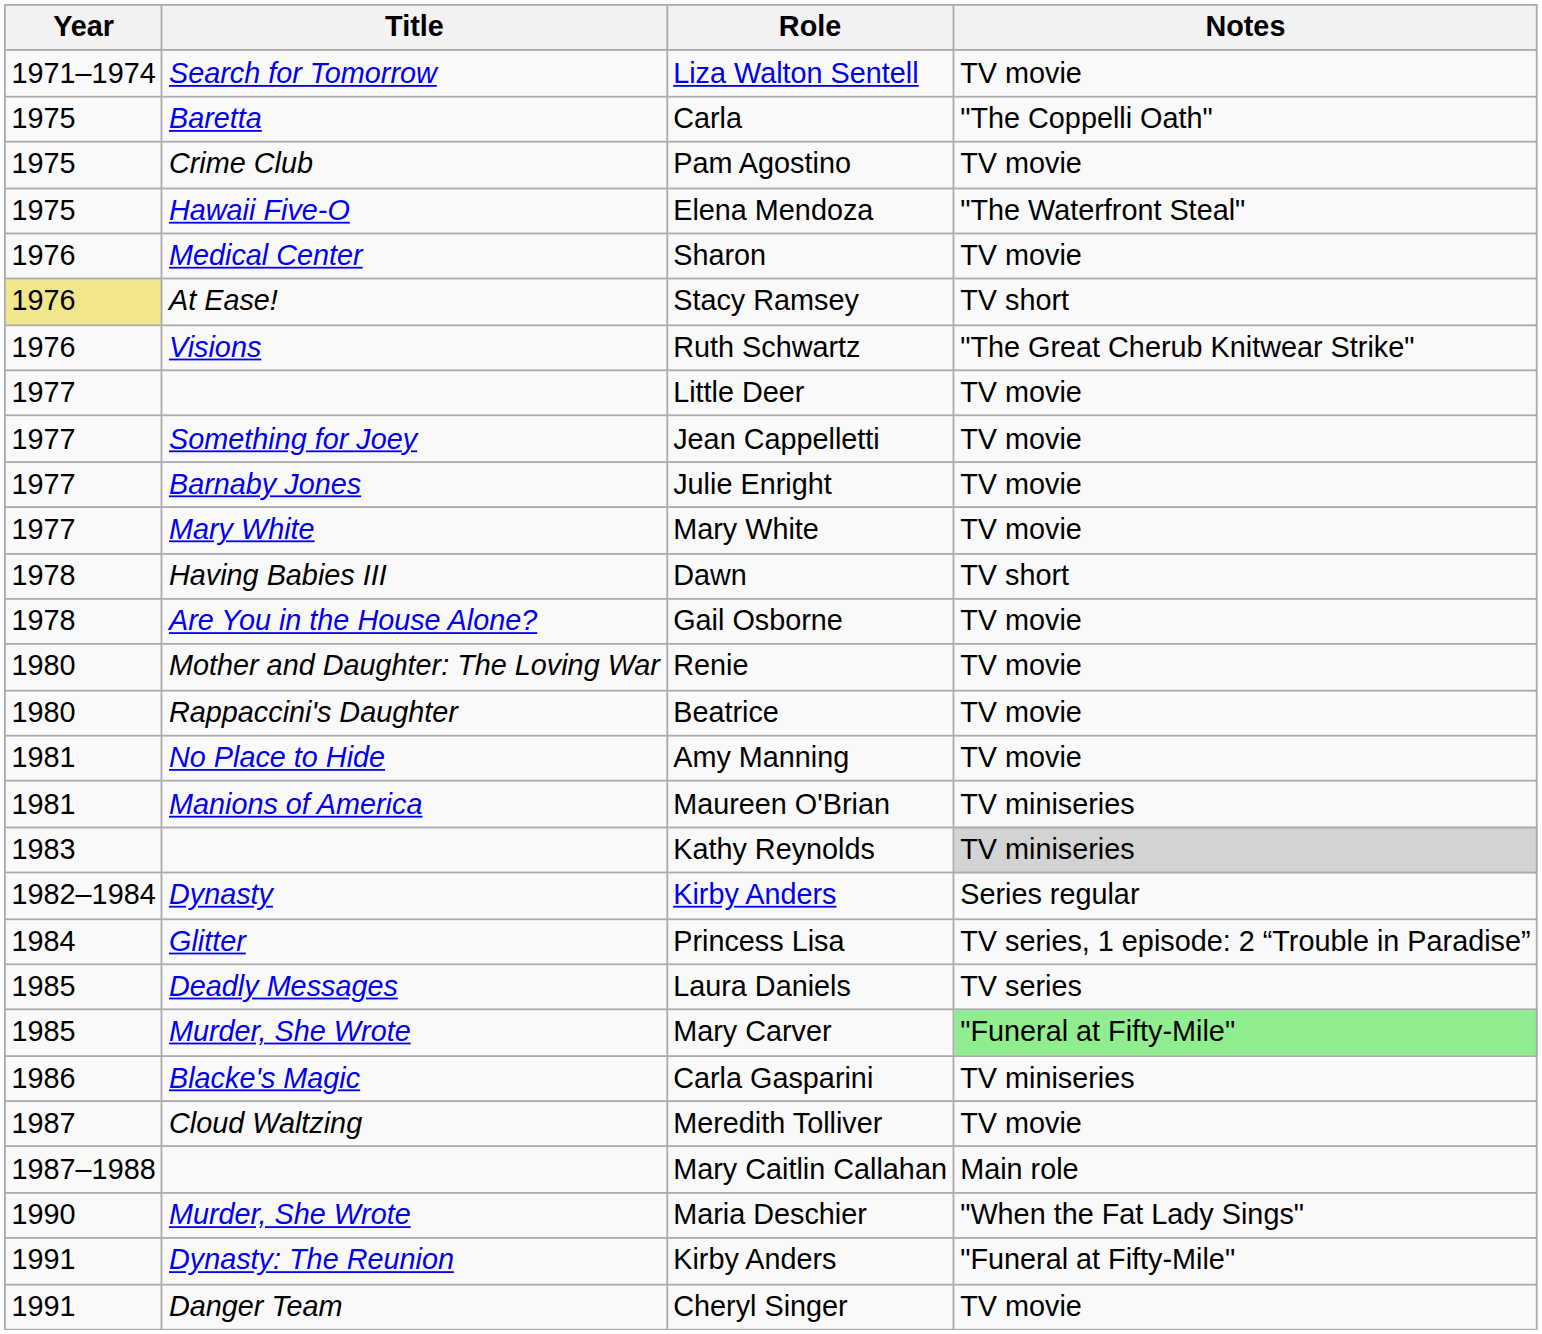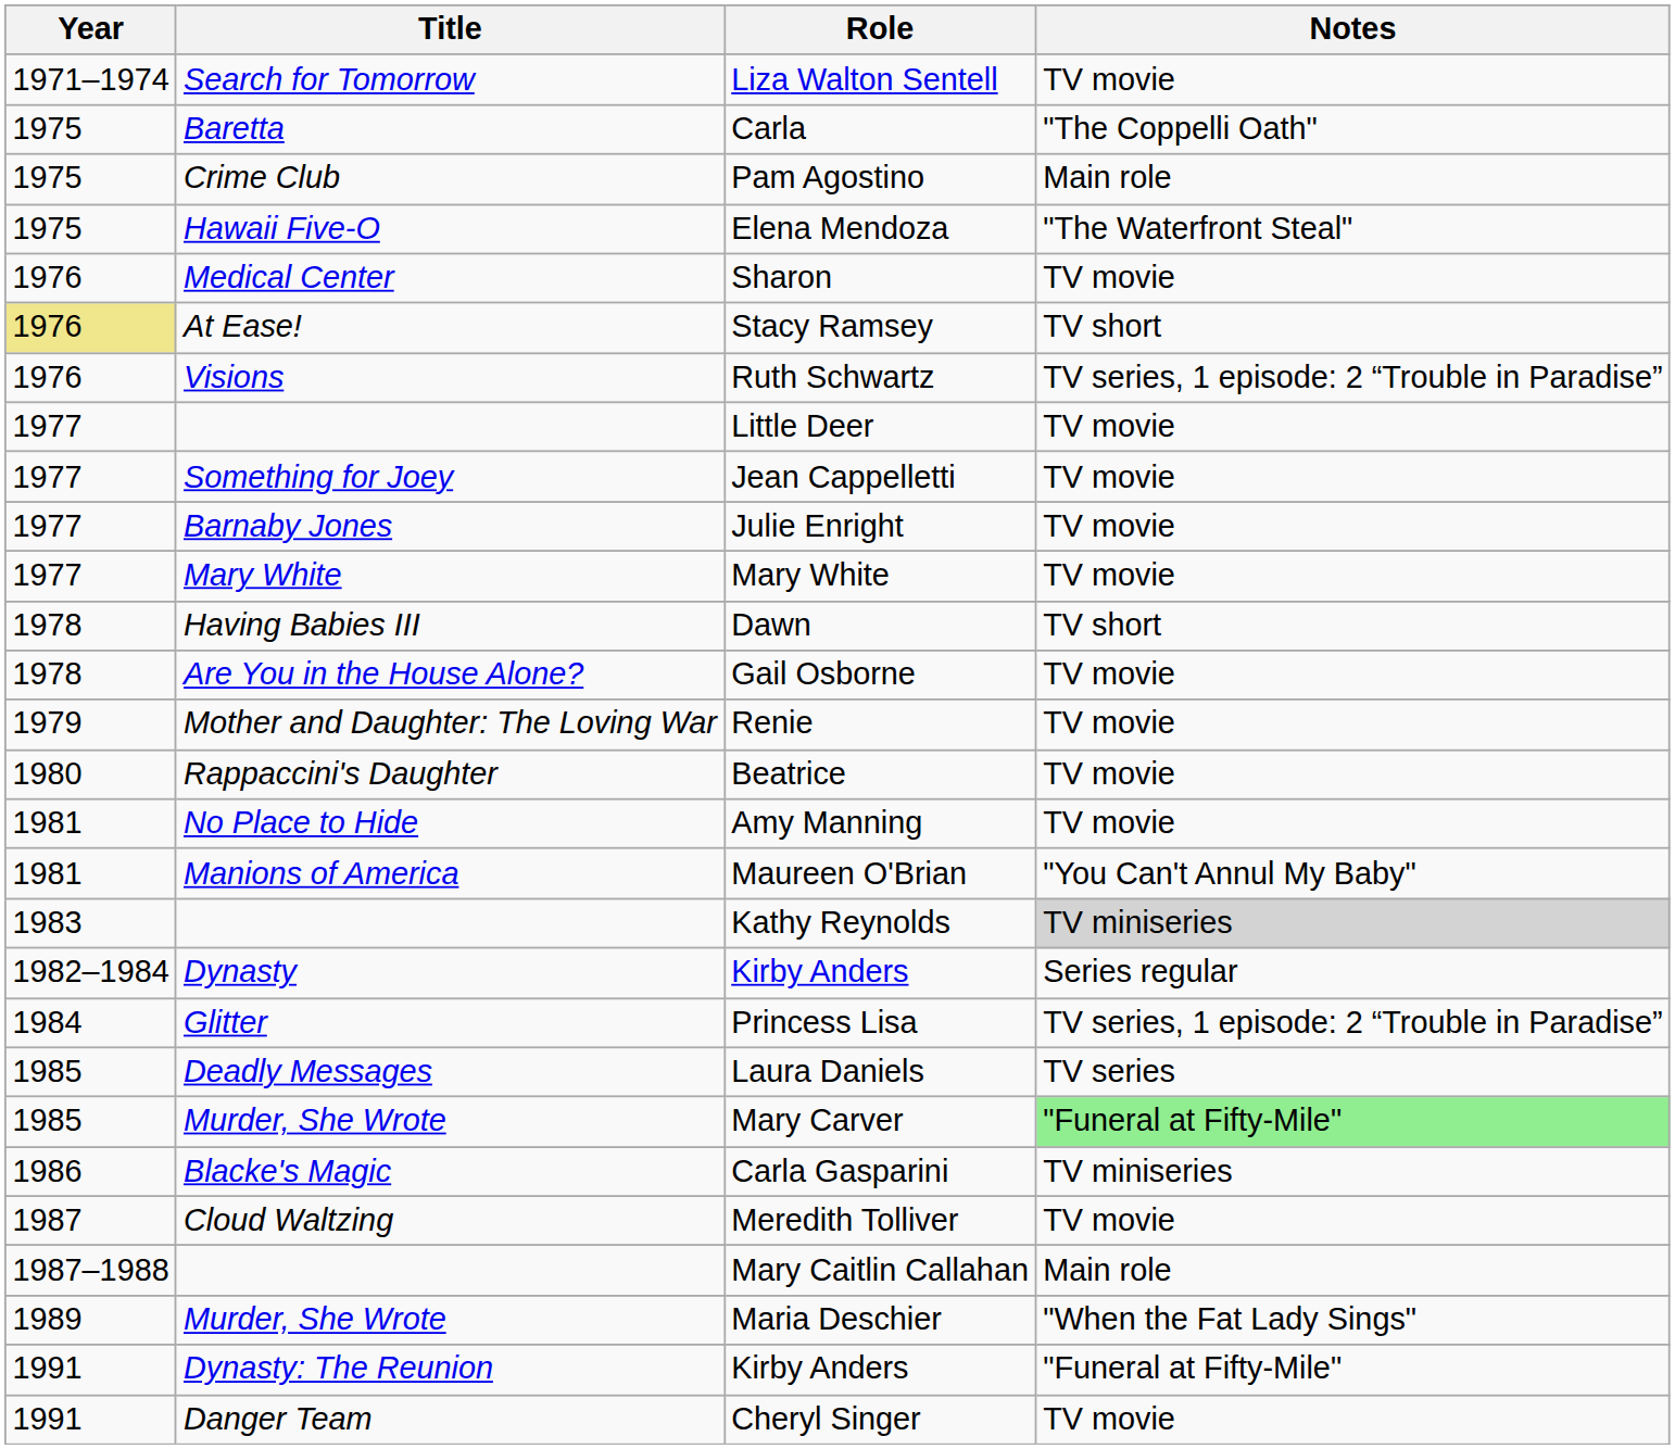 <table class="wikitable sortable">
 <tr>
 <th>Year</th>
 <th>Title</th>
 <th>Role</th>
 <th class="unsortable">Notes</th>
 </tr>
 <tr>
 <td>1971–1974</td>
 <td><em><a href='#'>Search for Tomorrow</a></em></td>
 <td><a href='#'>Liza Walton Sentell</a></td>
 <td>TV movie</td>
 </tr>
 <tr>
 <td>1975</td>
 <td><em><a href='#'>Baretta</a></em></td>
 <td>Carla</td>
 <td>"The Coppelli Oath"</td>
 </tr>
 <tr>
 <td>1975</td>
 <td><em>Crime Club</em></td>
 <td>Pam Agostino</td>
-<td>TV movie</td>
+<td>Main role</td>
 </tr>
 <tr>
 <td>1975</td>
 <td><em><a href='#'>Hawaii Five-O</a></em></td>
 <td>Elena Mendoza</td>
 <td>"The Waterfront Steal"</td>
 </tr>
 <tr>
 <td>1976</td>
 <td><em><a href='#'>Medical Center</a></em></td>
 <td>Sharon</td>
 <td>TV movie</td>
 </tr>
 <tr>
 <td style="background: khaki;">1976</td>
 <td><em>At Ease!</em></td>
 <td>Stacy Ramsey</td>
 <td>TV short</td>
 </tr>
 <tr>
 <td>1976</td>
 <td><em><a href='#'>Visions</a></em></td>
 <td>Ruth Schwartz</td>
-<td>"The Great Cherub Knitwear Strike"</td>
+<td>TV series, 1 episode: 2 “Trouble in Paradise”</td>
 </tr>
 <tr>
 <td>1977</td>
 <td><em></em></td>
 <td>Little Deer</td>
 <td>TV movie</td>
 </tr>
 <tr>
 <td>1977</td>
 <td><em><a href='#'>Something for Joey</a></em></td>
 <td>Jean Cappelletti</td>
 <td>TV movie</td>
 </tr>
 <tr>
 <td>1977</td>
 <td><em><a href='#'>Barnaby Jones</a></em></td>
 <td>Julie Enright</td>
 <td>TV movie</td>
 </tr>
 <tr>
 <td>1977</td>
 <td><em><a href='#'>Mary White</a></em></td>
 <td>Mary White</td>
 <td>TV movie</td>
 </tr>
 <tr>
 <td>1978</td>
 <td><em>Having Babies III</em></td>
 <td>Dawn</td>
 <td>TV short</td>
 </tr>
 <tr>
 <td>1978</td>
 <td><em><a href='#'>Are You in the House Alone?</a></em></td>
 <td>Gail Osborne</td>
 <td>TV movie</td>
 </tr>
 <tr>
-<td>1980</td>
+<td>1979</td>
 <td><em>Mother and Daughter: The Loving War</em></td>
 <td>Renie</td>
 <td>TV movie</td>
 </tr>
 <tr>
 <td>1980</td>
 <td><em>Rappaccini's Daughter</em></td>
 <td>Beatrice</td>
 <td>TV movie</td>
 </tr>
 <tr>
 <td>1981</td>
 <td><em><a href='#'>No Place to Hide</a></em></td>
 <td>Amy Manning</td>
 <td>TV movie</td>
 </tr>
 <tr>
 <td>1981</td>
 <td><em><a href='#'>Manions of America</a></em></td>
 <td>Maureen O'Brian</td>
-<td>TV miniseries</td>
+<td>"You Can't Annul My Baby"</td>
 </tr>
 <tr>
 <td>1983</td>
 <td><em></em></td>
 <td>Kathy Reynolds</td>
 <td style="background: lightgrey;">TV miniseries</td>
 </tr>
 <tr>
 <td>1982–1984</td>
 <td><em><a href='#'>Dynasty</a></em></td>
 <td><a href='#'>Kirby Anders</a></td>
 <td>Series regular</td>
 </tr>
 <tr>
 <td>1984</td>
 <td><em><a href='#'>Glitter</a></em></td>
 <td>Princess Lisa</td>
 <td>TV series, 1 episode: 2 “Trouble in Paradise”</td>
 </tr>
 <tr>
 <td>1985</td>
 <td><em><a href='#'>Deadly Messages</a></em></td>
 <td>Laura Daniels</td>
 <td>TV series</td>
 </tr>
 <tr>
 <td>1985</td>
 <td><em><a href='#'>Murder, She Wrote</a></em></td>
 <td>Mary Carver</td>
 <td style="background: lightgreen;">"Funeral at Fifty-Mile"</td>
 </tr>
 <tr>
 <td>1986</td>
 <td><em><a href='#'>Blacke's Magic</a></em></td>
 <td>Carla Gasparini</td>
 <td>TV miniseries</td>
 </tr>
 <tr>
 <td>1987</td>
 <td><em>Cloud Waltzing</em></td>
 <td>Meredith Tolliver</td>
 <td>TV movie</td>
 </tr>
 <tr>
 <td>1987–1988</td>
 <td><em></em></td>
 <td>Mary Caitlin Callahan</td>
 <td>Main role</td>
 </tr>
 <tr>
-<td>1990</td>
+<td>1989</td>
 <td><em><a href='#'>Murder, She Wrote</a></em></td>
 <td>Maria Deschier</td>
 <td>"When the Fat Lady Sings"</td>
 </tr>
 <tr>
 <td>1991</td>
 <td><em><a href='#'>Dynasty: The Reunion</a></em></td>
 <td>Kirby Anders</td>
 <td>"Funeral at Fifty-Mile"</td>
 </tr>
 <tr>
 <td>1991</td>
 <td><em>Danger Team</em></td>
 <td>Cheryl Singer</td>
 <td>TV movie</td>
 </tr>
 </table>
